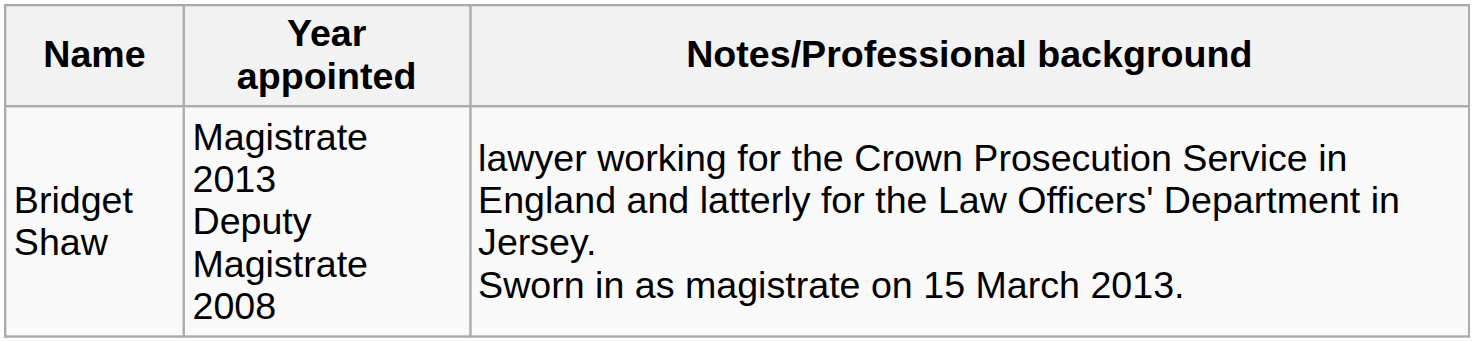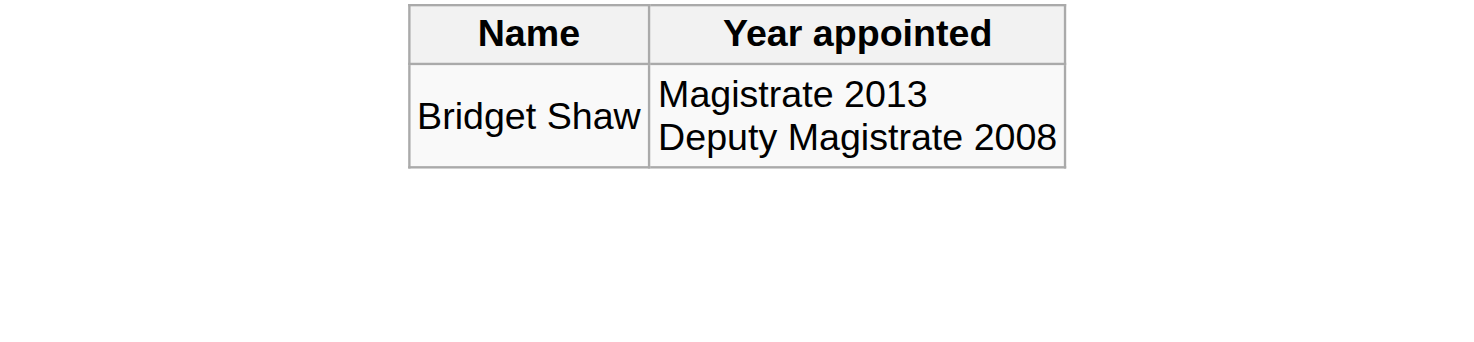 <table class="wikitable" style="margin:auto;">
 <tr>
 <th scope="col">Name</th>
 <th scope="col">Year appointed</th>
-<th scope="col">Notes/Professional background</th>
 </tr>
 <tr>
 <td>Bridget Shaw</td>
 <td>Magistrate 2013<br>Deputy Magistrate 2008</td>
-<td>lawyer working for the Crown Prosecution Service in England and latterly for the Law Officers' Department in Jersey.<br>Sworn in as magistrate on 15 March 2013.</td>
 </tr>
 </table>
